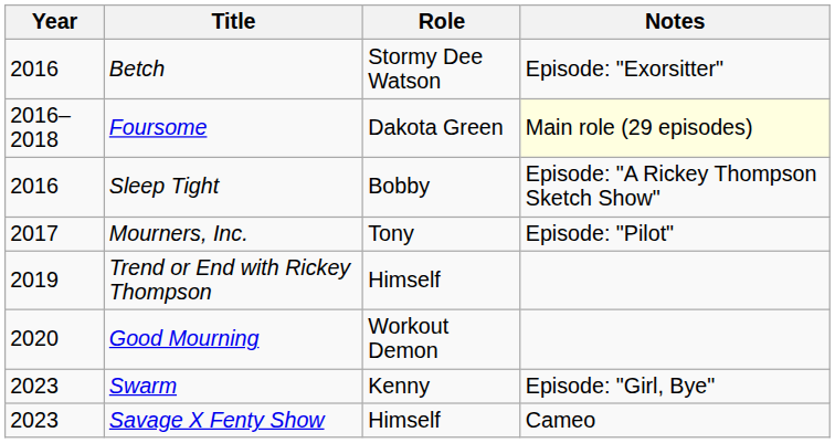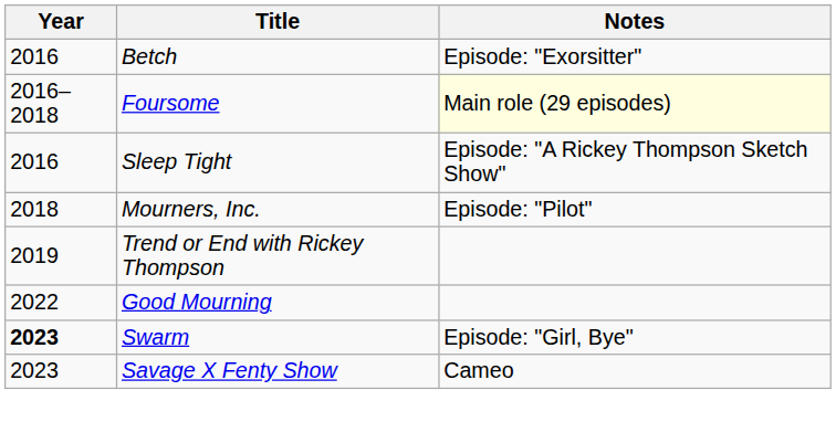 <table class="wikitable">
 <tr>
 <th>Year</th>
 <th>Title</th>
-<th>Role</th>
 <th>Notes</th>
 </tr>
 <tr>
 <td>2016</td>
 <td><em>Betch</em></td>
-<td>Stormy Dee Watson</td>
 <td>Episode: "Exorsitter"</td>
 </tr>
 <tr>
 <td>2016–2018</td>
 <td><em><a href='#'>Foursome</a></em></td>
-<td>Dakota Green</td>
 <td style="background: lightyellow;">Main role (29 episodes)</td>
 </tr>
 <tr>
 <td>2016</td>
 <td><em>Sleep Tight</em></td>
-<td>Bobby</td>
 <td>Episode: "A Rickey Thompson Sketch Show"</td>
 </tr>
 <tr>
-<td>2017</td>
+<td>2018</td>
 <td><em>Mourners, Inc.</em></td>
-<td>Tony</td>
 <td>Episode: "Pilot"</td>
 </tr>
 <tr>
 <td>2019</td>
 <td><em>Trend or End with Rickey Thompson</em></td>
-<td>Himself</td>
 <td></td>
 </tr>
 <tr>
-<td>2020</td>
+<td>2022</td>
 <td><em><a href='#'>Good Mourning</a></em></td>
-<td>Workout Demon</td>
 <td></td>
 </tr>
 <tr>
-<td>2023</td>
+<td><strong>2023</strong></td>
 <td><em><a href='#'>Swarm</a></em></td>
-<td>Kenny</td>
 <td>Episode: "Girl, Bye"</td>
 </tr>
 <tr>
 <td>2023</td>
 <td><em><a href='#'>Savage X Fenty Show</a></em></td>
-<td>Himself</td>
 <td>Cameo</td>
 </tr>
 </table>
